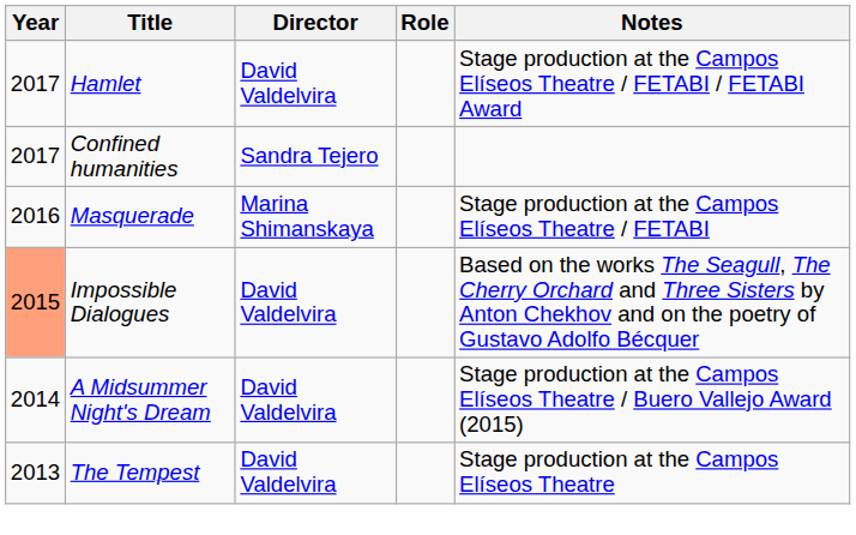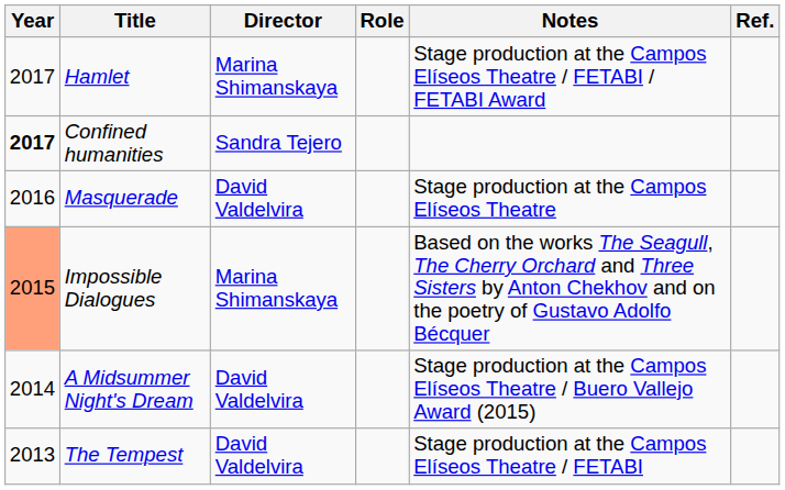 <table class="wikitable sortable">
 <tr>
 <th>Year</th>
 <th>Title</th>
 <th>Director</th>
 <th>Role</th>
 <th class="unsortable">Notes</th>
+<th>Ref.</th>
 </tr>
 <tr>
 <td>2017</td>
 <td><em><a href='#'>Hamlet</a></em></td>
-<td><a href='#'>David Valdelvira</a></td>
+<td><a href='#'>Marina Shimanskaya</a></td>
 <td></td>
 <td>Stage production at the <a href='#'>Campos Elíseos Theatre</a> / <a href='#'>FETABI</a> / <a href='#'>FETABI Award</a></td>
+<td></td>
 </tr>
 <tr>
-<td>2017</td>
+<td><strong>2017</strong></td>
 <td><em>Confined humanities</em></td>
 <td><a href='#'>Sandra Tejero</a></td>
+<td></td>
 <td></td>
 <td></td>
 </tr>
 <tr>
 <td>2016</td>
 <td><em><a href='#'>Masquerade</a></em></td>
-<td><a href='#'>Marina Shimanskaya</a></td>
+<td><a href='#'>David Valdelvira</a></td>
 <td></td>
-<td>Stage production at the <a href='#'>Campos Elíseos Theatre</a> / <a href='#'>FETABI</a></td>
+<td>Stage production at the <a href='#'>Campos Elíseos Theatre</a></td>
+<td></td>
 </tr>
 <tr>
 <td style="background: lightsalmon;">2015</td>
 <td><em>Impossible Dialogues</em></td>
-<td><a href='#'>David Valdelvira</a></td>
+<td><a href='#'>Marina Shimanskaya</a></td>
 <td></td>
 <td>Based on the works <em><a href='#'>The Seagull</a></em>, <em><a href='#'>The Cherry Orchard</a></em> and <a href='#'><em>Three Sisters</em></a> by <a href='#'>Anton Chekhov</a> and on the poetry of <a href='#'>Gustavo Adolfo Bécquer</a></td>
+<td></td>
 </tr>
 <tr>
 <td>2014</td>
 <td><em><a href='#'>A Midsummer Night's Dream</a></em></td>
 <td><a href='#'>David Valdelvira</a></td>
 <td></td>
 <td>Stage production at the <a href='#'>Campos Elíseos Theatre</a> / <a href='#'>Buero Vallejo Award</a> (2015)</td>
+<td></td>
 </tr>
 <tr>
 <td>2013</td>
 <td><em><a href='#'>The Tempest</a></em></td>
 <td><a href='#'>David Valdelvira</a></td>
 <td></td>
-<td>Stage production at the <a href='#'>Campos Elíseos Theatre</a></td>
+<td>Stage production at the <a href='#'>Campos Elíseos Theatre</a> / <a href='#'>FETABI</a></td>
+<td></td>
 </tr>
 </table>
